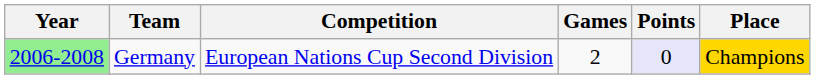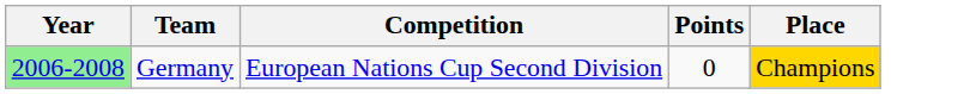 <table class="wikitable">
 <tr>
 <th>Year</th>
 <th>Team</th>
 <th>Competition</th>
-<th>Games</th>
 <th>Points</th>
 <th>Place</th>
 </tr>
 <tr align="center">
 <td style="background: lightgreen;"><a href='#'>2006-2008</a></td>
 <td><a href='#'>Germany</a></td>
 <td><a href='#'>European Nations Cup Second Division</a></td>
-<td>2</td>
-<td style="background: lavender;">0</td>
+<td>0</td>
 <td bgcolor="#FFD700">Champions</td>
 </tr>
 </table>
